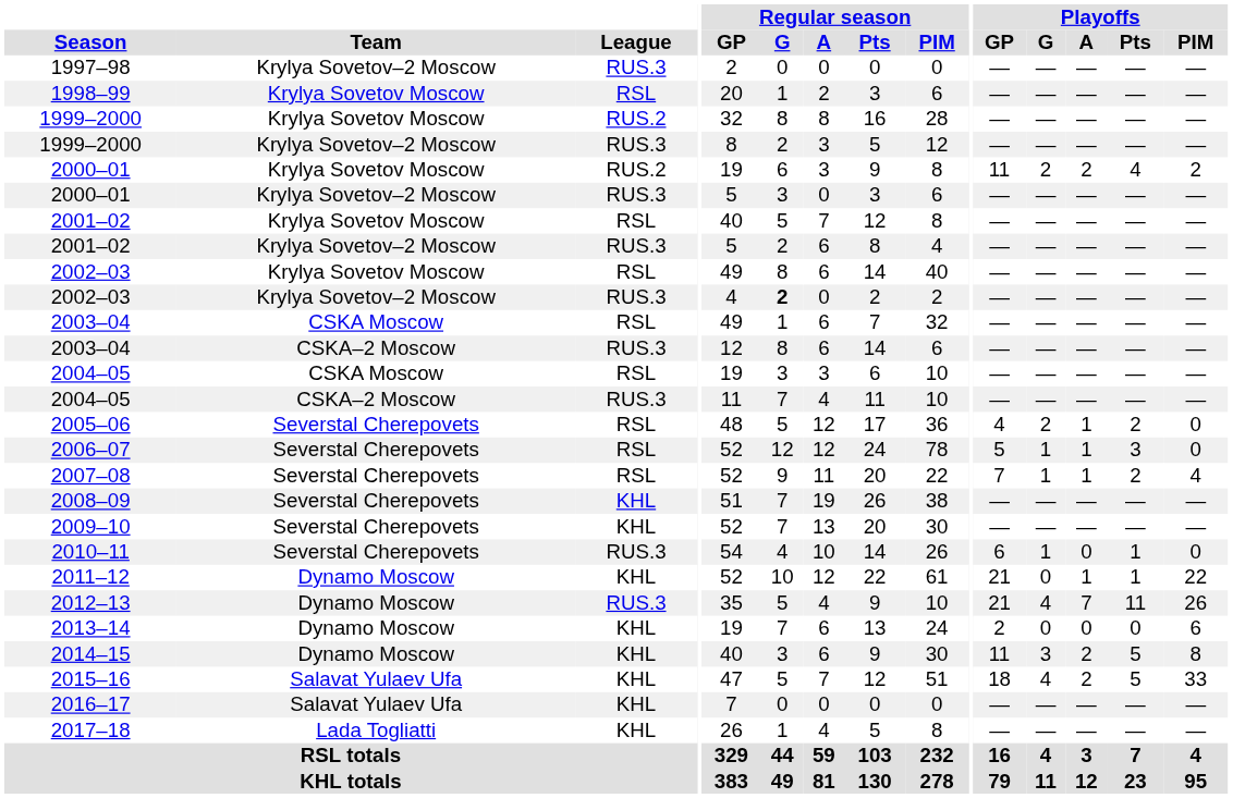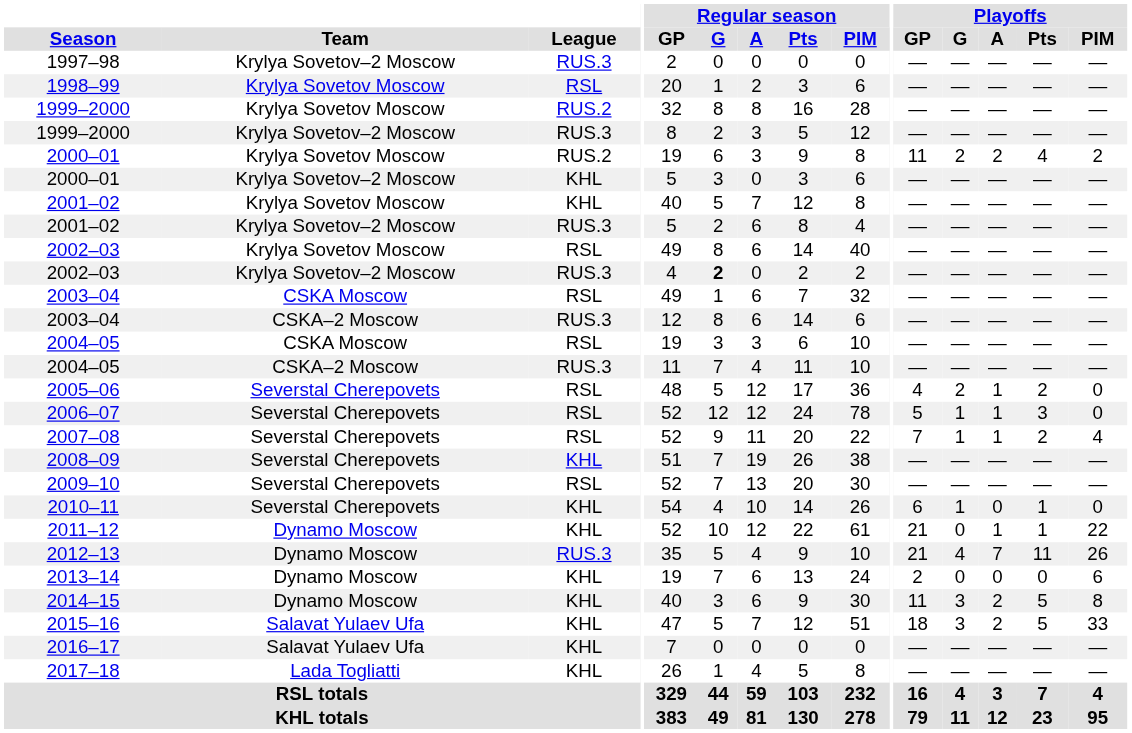 <table border="0" cellpadding="1" cellspacing="0" style="text-align:center; width:60em">
 <tr bgcolor="#e0e0e0">
 <th colspan="3" bgcolor="#ffffff"></th>
 <th rowspan="99" bgcolor="#ffffff"></th>
 <th colspan="5"><a href='#'>Regular season</a></th>
 <th rowspan="99" bgcolor="#ffffff"></th>
 <th colspan="5"><a href='#'>Playoffs</a></th>
 </tr>
 <tr bgcolor="#e0e0e0">
 <th><a href='#'>Season</a></th>
 <th>Team</th>
 <th>League</th>
 <th>GP</th>
 <th><a href='#'>G</a></th>
 <th><a href='#'>A</a></th>
 <th><a href='#'>Pts</a></th>
 <th><a href='#'>PIM</a></th>
 <th>GP</th>
 <th>G</th>
 <th>A</th>
 <th>Pts</th>
 <th>PIM</th>
 </tr>
 <tr>
 <td>1997–98</td>
 <td>Krylya Sovetov–2 Moscow</td>
 <td><a href='#'>RUS.3</a></td>
 <td>2</td>
 <td>0</td>
 <td>0</td>
 <td>0</td>
 <td>0</td>
 <td>—</td>
 <td>—</td>
 <td>—</td>
 <td>—</td>
 <td>—</td>
 </tr>
 <tr bgcolor="#f0f0f0">
 <td><a href='#'>1998–99</a></td>
 <td><a href='#'>Krylya Sovetov Moscow</a></td>
 <td><a href='#'>RSL</a></td>
 <td>20</td>
 <td>1</td>
 <td>2</td>
 <td>3</td>
 <td>6</td>
 <td>—</td>
 <td>—</td>
 <td>—</td>
 <td>—</td>
 <td>—</td>
 </tr>
 <tr>
 <td><a href='#'>1999–2000</a></td>
 <td>Krylya Sovetov Moscow</td>
 <td><a href='#'>RUS.2</a></td>
 <td>32</td>
 <td>8</td>
 <td>8</td>
 <td>16</td>
 <td>28</td>
 <td>—</td>
 <td>—</td>
 <td>—</td>
 <td>—</td>
 <td>—</td>
 </tr>
 <tr bgcolor="#f0f0f0">
 <td>1999–2000</td>
 <td>Krylya Sovetov–2 Moscow</td>
 <td>RUS.3</td>
 <td>8</td>
 <td>2</td>
 <td>3</td>
 <td>5</td>
 <td>12</td>
 <td>—</td>
 <td>—</td>
 <td>—</td>
 <td>—</td>
 <td>—</td>
 </tr>
 <tr>
 <td><a href='#'>2000–01</a></td>
 <td>Krylya Sovetov Moscow</td>
 <td>RUS.2</td>
 <td>19</td>
 <td>6</td>
 <td>3</td>
 <td>9</td>
 <td>8</td>
 <td>11</td>
 <td>2</td>
 <td>2</td>
 <td>4</td>
 <td>2</td>
 </tr>
 <tr bgcolor="#f0f0f0">
 <td>2000–01</td>
 <td>Krylya Sovetov–2 Moscow</td>
-<td>RUS.3</td>
+<td>KHL</td>
 <td>5</td>
 <td>3</td>
 <td>0</td>
 <td>3</td>
 <td>6</td>
 <td>—</td>
 <td>—</td>
 <td>—</td>
 <td>—</td>
 <td>—</td>
 </tr>
 <tr>
 <td><a href='#'>2001–02</a></td>
 <td>Krylya Sovetov Moscow</td>
-<td>RSL</td>
+<td>KHL</td>
 <td>40</td>
 <td>5</td>
 <td>7</td>
 <td>12</td>
 <td>8</td>
 <td>—</td>
 <td>—</td>
 <td>—</td>
 <td>—</td>
 <td>—</td>
 </tr>
 <tr bgcolor="#f0f0f0">
 <td>2001–02</td>
 <td>Krylya Sovetov–2 Moscow</td>
 <td>RUS.3</td>
 <td>5</td>
 <td>2</td>
 <td>6</td>
 <td>8</td>
 <td>4</td>
 <td>—</td>
 <td>—</td>
 <td>—</td>
 <td>—</td>
 <td>—</td>
 </tr>
 <tr>
 <td><a href='#'>2002–03</a></td>
 <td>Krylya Sovetov Moscow</td>
 <td>RSL</td>
 <td>49</td>
 <td>8</td>
 <td>6</td>
 <td>14</td>
 <td>40</td>
 <td>—</td>
 <td>—</td>
 <td>—</td>
 <td>—</td>
 <td>—</td>
 </tr>
 <tr bgcolor="#f0f0f0">
 <td>2002–03</td>
 <td>Krylya Sovetov–2 Moscow</td>
 <td>RUS.3</td>
 <td>4</td>
 <td><strong>2</strong></td>
 <td>0</td>
 <td>2</td>
 <td>2</td>
 <td>—</td>
 <td>—</td>
 <td>—</td>
 <td>—</td>
 <td>—</td>
 </tr>
 <tr>
 <td><a href='#'>2003–04</a></td>
 <td><a href='#'>CSKA Moscow</a></td>
 <td>RSL</td>
 <td>49</td>
 <td>1</td>
 <td>6</td>
 <td>7</td>
 <td>32</td>
 <td>—</td>
 <td>—</td>
 <td>—</td>
 <td>—</td>
 <td>—</td>
 </tr>
 <tr bgcolor="#f0f0f0">
 <td>2003–04</td>
 <td>CSKA–2 Moscow</td>
 <td>RUS.3</td>
 <td>12</td>
 <td>8</td>
 <td>6</td>
 <td>14</td>
 <td>6</td>
 <td>—</td>
 <td>—</td>
 <td>—</td>
 <td>—</td>
 <td>—</td>
 </tr>
 <tr>
 <td><a href='#'>2004–05</a></td>
 <td>CSKA Moscow</td>
 <td>RSL</td>
 <td>19</td>
 <td>3</td>
 <td>3</td>
 <td>6</td>
 <td>10</td>
 <td>—</td>
 <td>—</td>
 <td>—</td>
 <td>—</td>
 <td>—</td>
 </tr>
 <tr bgcolor="#f0f0f0">
 <td>2004–05</td>
 <td>CSKA–2 Moscow</td>
 <td>RUS.3</td>
 <td>11</td>
 <td>7</td>
 <td>4</td>
 <td>11</td>
 <td>10</td>
 <td>—</td>
 <td>—</td>
 <td>—</td>
 <td>—</td>
 <td>—</td>
 </tr>
 <tr>
 <td><a href='#'>2005–06</a></td>
 <td><a href='#'>Severstal Cherepovets</a></td>
 <td>RSL</td>
 <td>48</td>
 <td>5</td>
 <td>12</td>
 <td>17</td>
 <td>36</td>
 <td>4</td>
 <td>2</td>
 <td>1</td>
 <td>2</td>
 <td>0</td>
 </tr>
 <tr bgcolor="#f0f0f0">
 <td><a href='#'>2006–07</a></td>
 <td>Severstal Cherepovets</td>
 <td>RSL</td>
 <td>52</td>
 <td>12</td>
 <td>12</td>
 <td>24</td>
 <td>78</td>
 <td>5</td>
 <td>1</td>
 <td>1</td>
 <td>3</td>
 <td>0</td>
 </tr>
 <tr>
 <td><a href='#'>2007–08</a></td>
 <td>Severstal Cherepovets</td>
 <td>RSL</td>
 <td>52</td>
 <td>9</td>
 <td>11</td>
 <td>20</td>
 <td>22</td>
 <td>7</td>
 <td>1</td>
 <td>1</td>
 <td>2</td>
 <td>4</td>
 </tr>
 <tr bgcolor="#f0f0f0">
 <td><a href='#'>2008–09</a></td>
 <td>Severstal Cherepovets</td>
 <td><a href='#'>KHL</a></td>
 <td>51</td>
 <td>7</td>
 <td>19</td>
 <td>26</td>
 <td>38</td>
 <td>—</td>
 <td>—</td>
 <td>—</td>
 <td>—</td>
 <td>—</td>
 </tr>
 <tr>
 <td><a href='#'>2009–10</a></td>
 <td>Severstal Cherepovets</td>
-<td>KHL</td>
+<td>RSL</td>
 <td>52</td>
 <td>7</td>
 <td>13</td>
 <td>20</td>
 <td>30</td>
 <td>—</td>
 <td>—</td>
 <td>—</td>
 <td>—</td>
 <td>—</td>
 </tr>
 <tr bgcolor="#f0f0f0">
 <td><a href='#'>2010–11</a></td>
 <td>Severstal Cherepovets</td>
-<td>RUS.3</td>
+<td>KHL</td>
 <td>54</td>
 <td>4</td>
 <td>10</td>
 <td>14</td>
 <td>26</td>
 <td>6</td>
 <td>1</td>
 <td>0</td>
 <td>1</td>
 <td>0</td>
 </tr>
 <tr>
 <td><a href='#'>2011–12</a></td>
 <td><a href='#'>Dynamo Moscow</a></td>
 <td>KHL</td>
 <td>52</td>
 <td>10</td>
 <td>12</td>
 <td>22</td>
 <td>61</td>
 <td>21</td>
 <td>0</td>
 <td>1</td>
 <td>1</td>
 <td>22</td>
 </tr>
 <tr bgcolor="#f0f0f0">
 <td><a href='#'>2012–13</a></td>
 <td>Dynamo Moscow</td>
 <td><a href='#'>RUS.3</a></td>
 <td>35</td>
 <td>5</td>
 <td>4</td>
 <td>9</td>
 <td>10</td>
 <td>21</td>
 <td>4</td>
 <td>7</td>
 <td>11</td>
 <td>26</td>
 </tr>
 <tr>
 <td><a href='#'>2013–14</a></td>
 <td>Dynamo Moscow</td>
 <td>KHL</td>
 <td>19</td>
 <td>7</td>
 <td>6</td>
 <td>13</td>
 <td>24</td>
 <td>2</td>
 <td>0</td>
 <td>0</td>
 <td>0</td>
 <td>6</td>
 </tr>
 <tr bgcolor="#f0f0f0">
 <td><a href='#'>2014–15</a></td>
 <td>Dynamo Moscow</td>
 <td>KHL</td>
 <td>40</td>
 <td>3</td>
 <td>6</td>
 <td>9</td>
 <td>30</td>
 <td>11</td>
 <td>3</td>
 <td>2</td>
 <td>5</td>
 <td>8</td>
 </tr>
 <tr>
 <td><a href='#'>2015–16</a></td>
 <td><a href='#'>Salavat Yulaev Ufa</a></td>
 <td>KHL</td>
 <td>47</td>
 <td>5</td>
 <td>7</td>
 <td>12</td>
 <td>51</td>
 <td>18</td>
-<td>4</td>
+<td>3</td>
 <td>2</td>
 <td>5</td>
 <td>33</td>
 </tr>
 <tr bgcolor="#f0f0f0">
 <td><a href='#'>2016–17</a></td>
 <td>Salavat Yulaev Ufa</td>
 <td>KHL</td>
 <td>7</td>
 <td>0</td>
 <td>0</td>
 <td>0</td>
 <td>0</td>
 <td>—</td>
 <td>—</td>
 <td>—</td>
 <td>—</td>
 <td>—</td>
 </tr>
 <tr>
 <td><a href='#'>2017–18</a></td>
 <td><a href='#'>Lada Togliatti</a></td>
 <td>KHL</td>
 <td>26</td>
 <td>1</td>
 <td>4</td>
 <td>5</td>
 <td>8</td>
 <td>—</td>
 <td>—</td>
 <td>—</td>
 <td>—</td>
 <td>—</td>
 </tr>
 <tr bgcolor="#e0e0e0">
 <th colspan="3">RSL totals</th>
 <th>329</th>
 <th>44</th>
 <th>59</th>
 <th>103</th>
 <th>232</th>
 <th>16</th>
 <th>4</th>
 <th>3</th>
 <th>7</th>
 <th>4</th>
 </tr>
 <tr bgcolor="#e0e0e0">
 <th colspan="3">KHL totals</th>
 <th>383</th>
 <th>49</th>
 <th>81</th>
 <th>130</th>
 <th>278</th>
 <th>79</th>
 <th>11</th>
 <th>12</th>
 <th>23</th>
 <th>95</th>
 </tr>
 </table>
